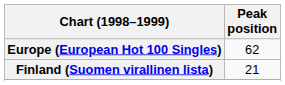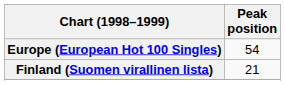 <table class="wikitable sortable plainrowheaders" style="text-align:center">
 <tr>
 <th scope="col">Chart (1998–1999)</th>
 <th scope="col">Peak<br>position</th>
 </tr>
 <tr>
 <th scope="row">Europe (<a href='#'>European Hot 100 Singles</a>)</th>
-<td>62</td>
+<td>54</td>
 </tr>
 <tr>
 <th scope="row">Finland (<a href='#'>Suomen virallinen lista</a>)</th>
 <td>21</td>
 </tr>
 <tr>
 </tr>
 <tr>
 </tr>
 <tr>
 </tr>
 <tr>
 </tr>
 </table>
